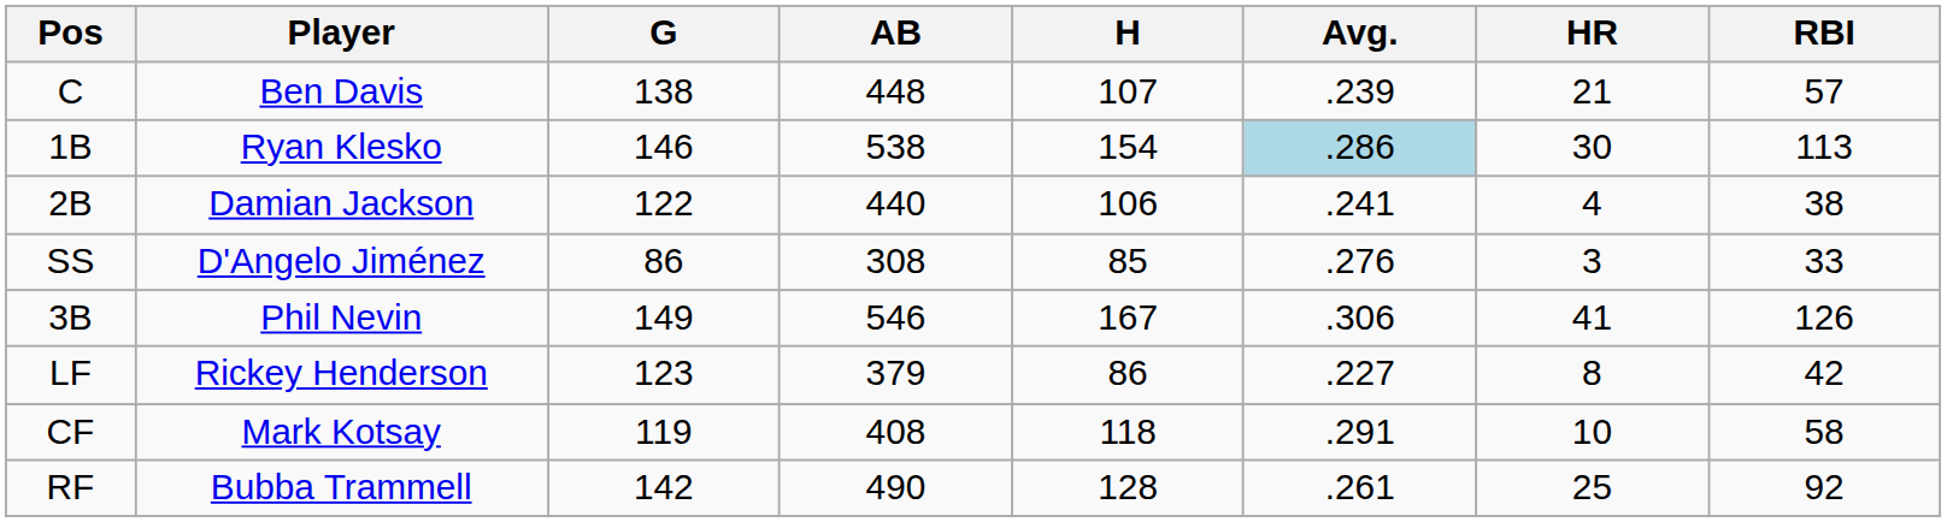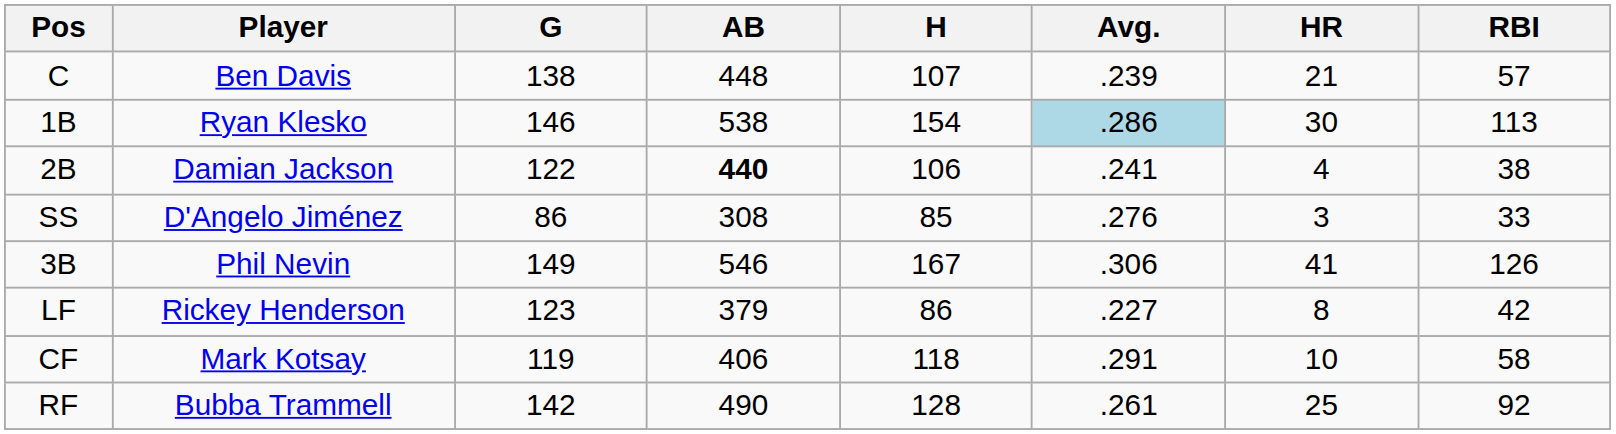 <table class="wikitable sortable">
 <tr>
 <th bgcolor="#DDDDFF" width="5%">Pos</th>
 <th bgcolor="#DDDDFF" width="16%">Player</th>
 <th bgcolor="#DDDDFF" width="9%">G</th>
 <th bgcolor="#DDDDFF" width="9%">AB</th>
 <th bgcolor="#DDDDFF" width="9%">H</th>
 <th bgcolor="#DDDDFF" width="9%">Avg.</th>
 <th bgcolor="#DDDDFF" width="9%">HR</th>
 <th bgcolor="#DDDDFF" width="9%">RBI</th>
 </tr>
 <tr align=center>
 <td>C</td>
 <td><a href='#'>Ben Davis</a></td>
 <td>138</td>
 <td>448</td>
 <td>107</td>
 <td>.239</td>
 <td>21</td>
 <td>57</td>
 </tr>
 <tr align=center>
 <td>1B</td>
 <td><a href='#'>Ryan Klesko</a></td>
 <td>146</td>
 <td>538</td>
 <td>154</td>
 <td style="background: lightblue;">.286</td>
 <td>30</td>
 <td>113</td>
 </tr>
 <tr align=center>
 <td>2B</td>
 <td><a href='#'>Damian Jackson</a></td>
 <td>122</td>
-<td>440</td>
+<td><strong>440</strong></td>
 <td>106</td>
 <td>.241</td>
 <td>4</td>
 <td>38</td>
 </tr>
 <tr align=center>
 <td>SS</td>
 <td><a href='#'>D'Angelo Jiménez</a></td>
 <td>86</td>
 <td>308</td>
 <td>85</td>
 <td>.276</td>
 <td>3</td>
 <td>33</td>
 </tr>
 <tr align=center>
 <td>3B</td>
 <td><a href='#'>Phil Nevin</a></td>
 <td>149</td>
 <td>546</td>
 <td>167</td>
 <td>.306</td>
 <td>41</td>
 <td>126</td>
 </tr>
 <tr align=center>
 <td>LF</td>
 <td><a href='#'>Rickey Henderson</a></td>
 <td>123</td>
 <td>379</td>
 <td>86</td>
 <td>.227</td>
 <td>8</td>
 <td>42</td>
 </tr>
 <tr align=center>
 <td>CF</td>
 <td><a href='#'>Mark Kotsay</a></td>
 <td>119</td>
-<td>408</td>
+<td>406</td>
 <td>118</td>
 <td>.291</td>
 <td>10</td>
 <td>58</td>
 </tr>
 <tr align=center>
 <td>RF</td>
 <td><a href='#'>Bubba Trammell</a></td>
 <td>142</td>
 <td>490</td>
 <td>128</td>
 <td>.261</td>
 <td>25</td>
 <td>92</td>
 </tr>
 </table>
